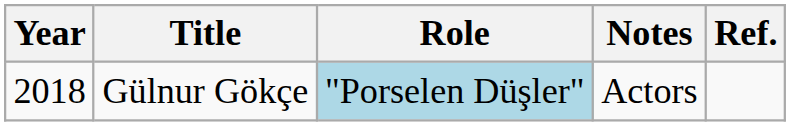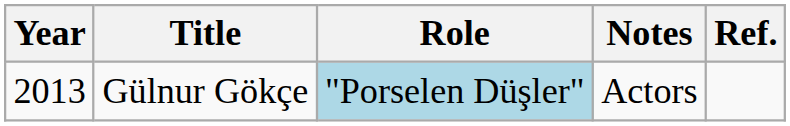 <table class="wikitable sortable">
 <tr>
 <th>Year</th>
 <th>Title</th>
 <th>Role</th>
 <th>Notes</th>
 <th>Ref.</th>
 </tr>
 <tr>
-<td>2018</td>
+<td>2013</td>
 <td>Gülnur Gökçe</td>
 <td style="background: lightblue;">"Porselen Düşler"</td>
 <td>Actors</td>
 <td></td>
 </tr>
 </table>
